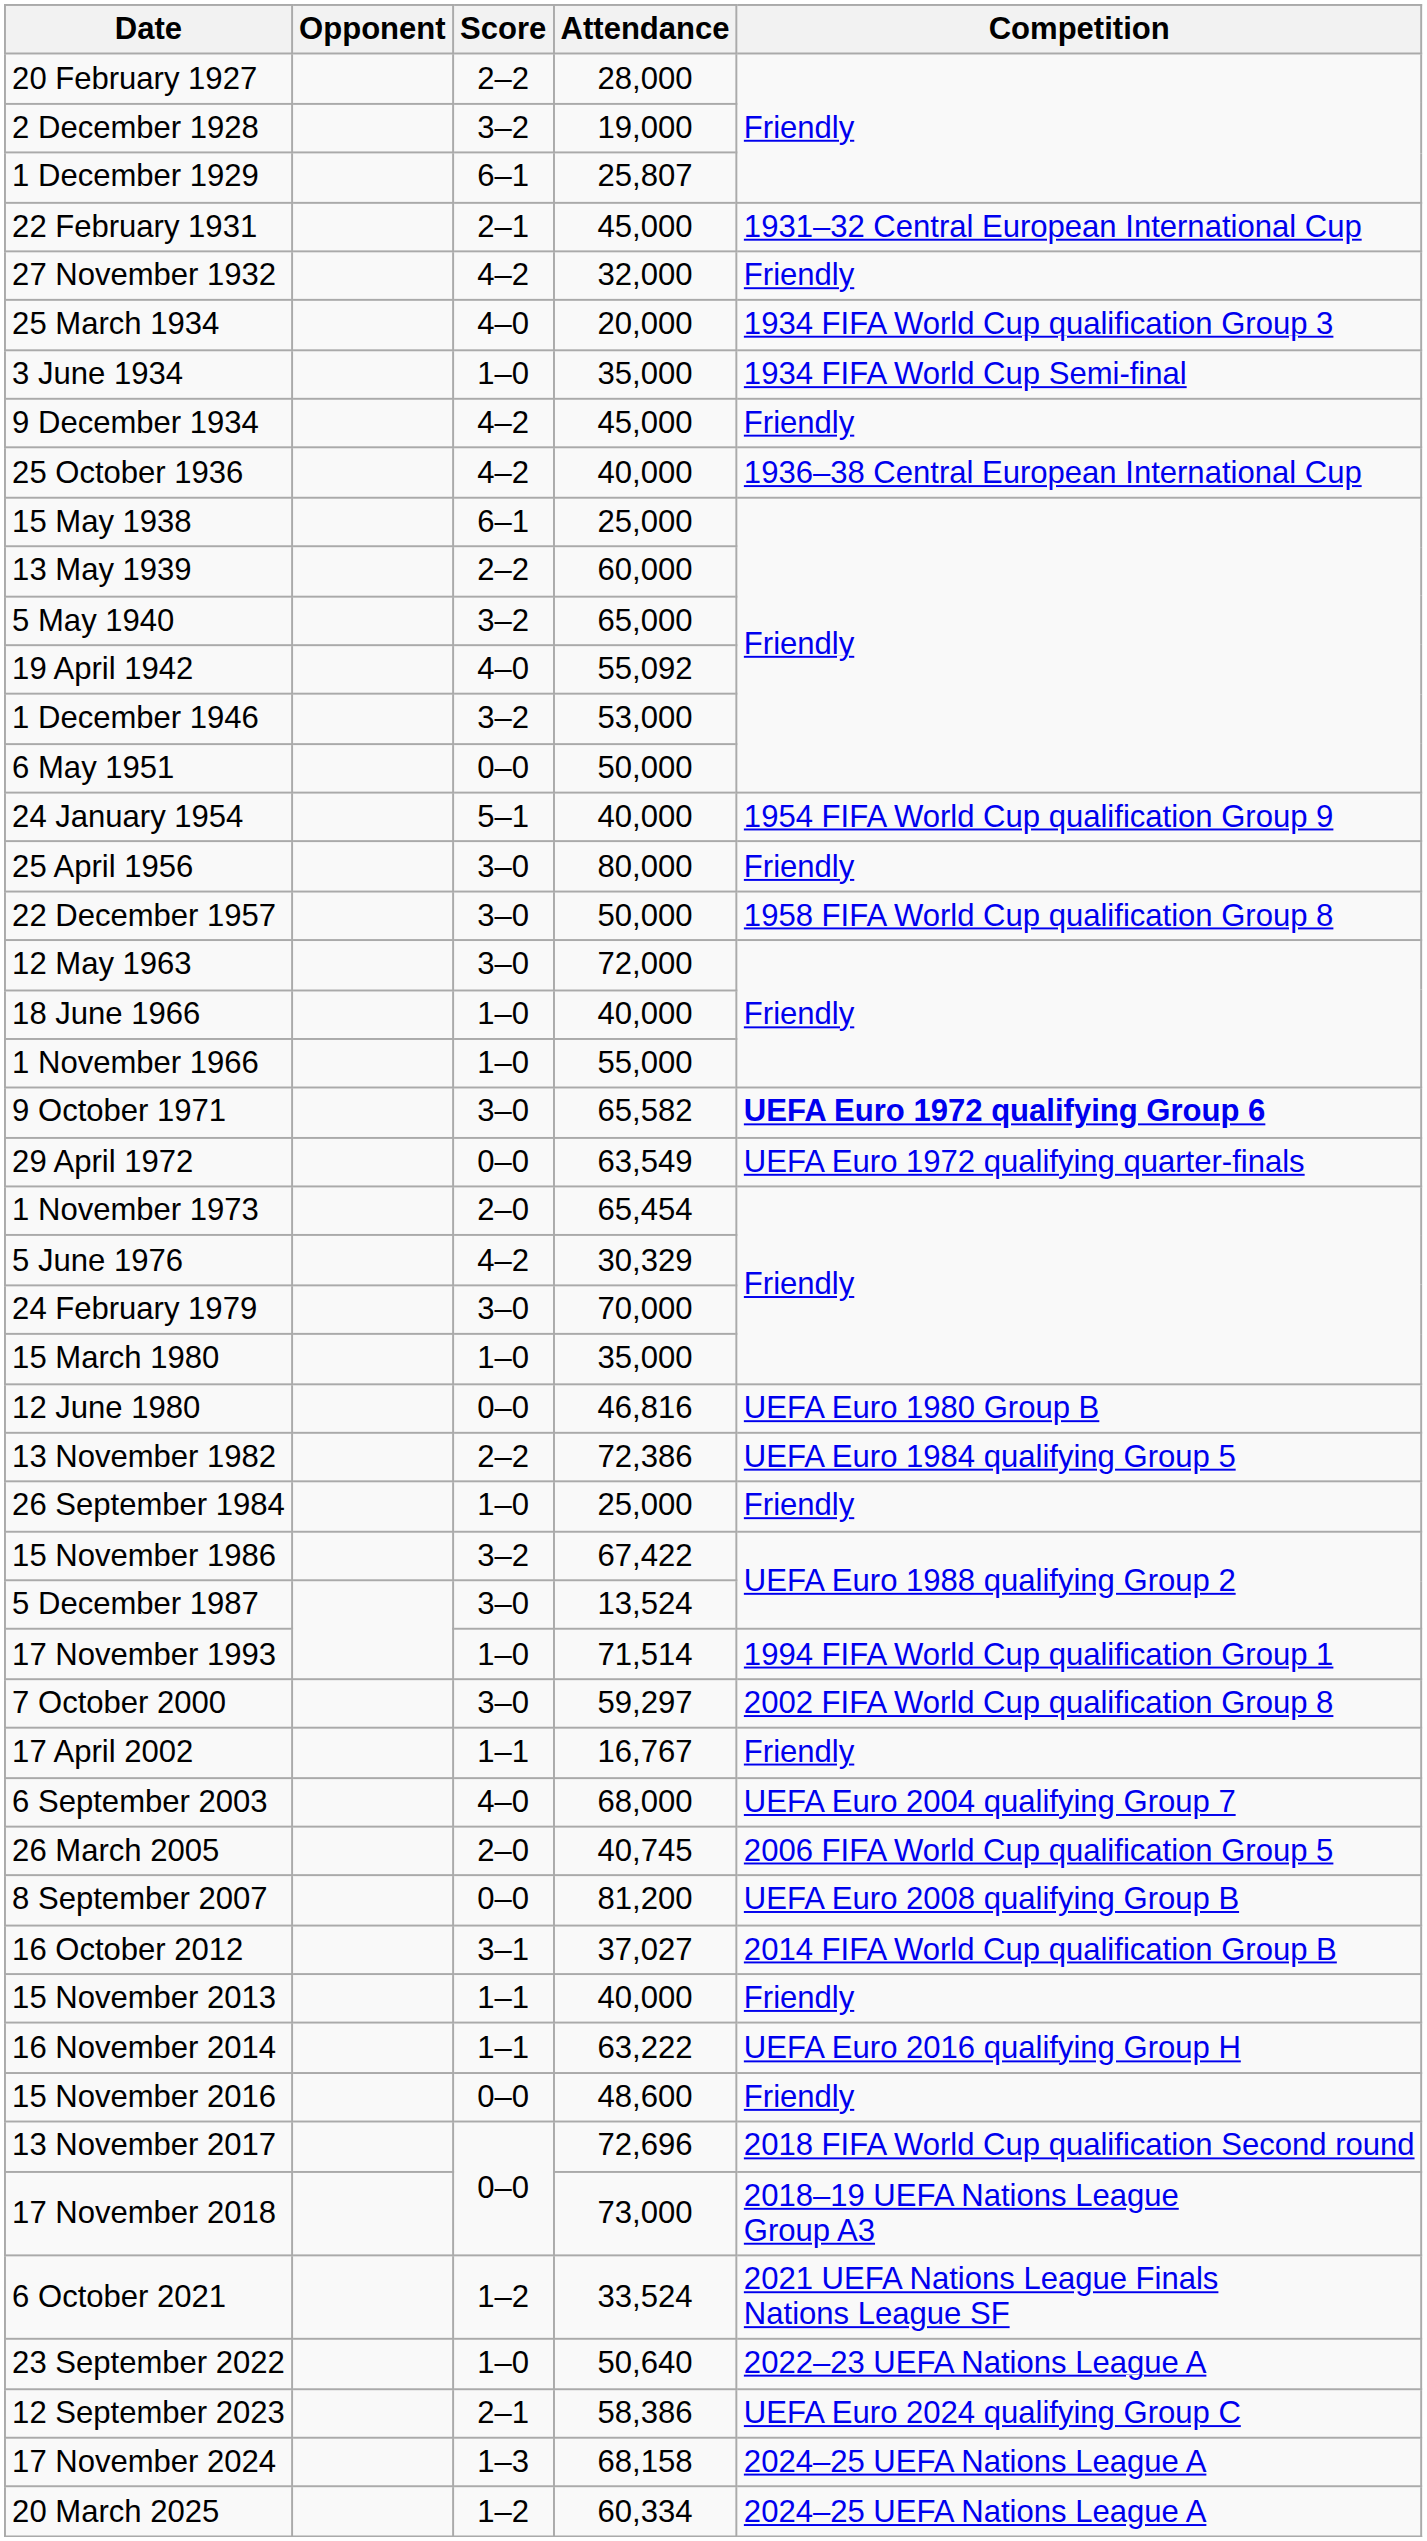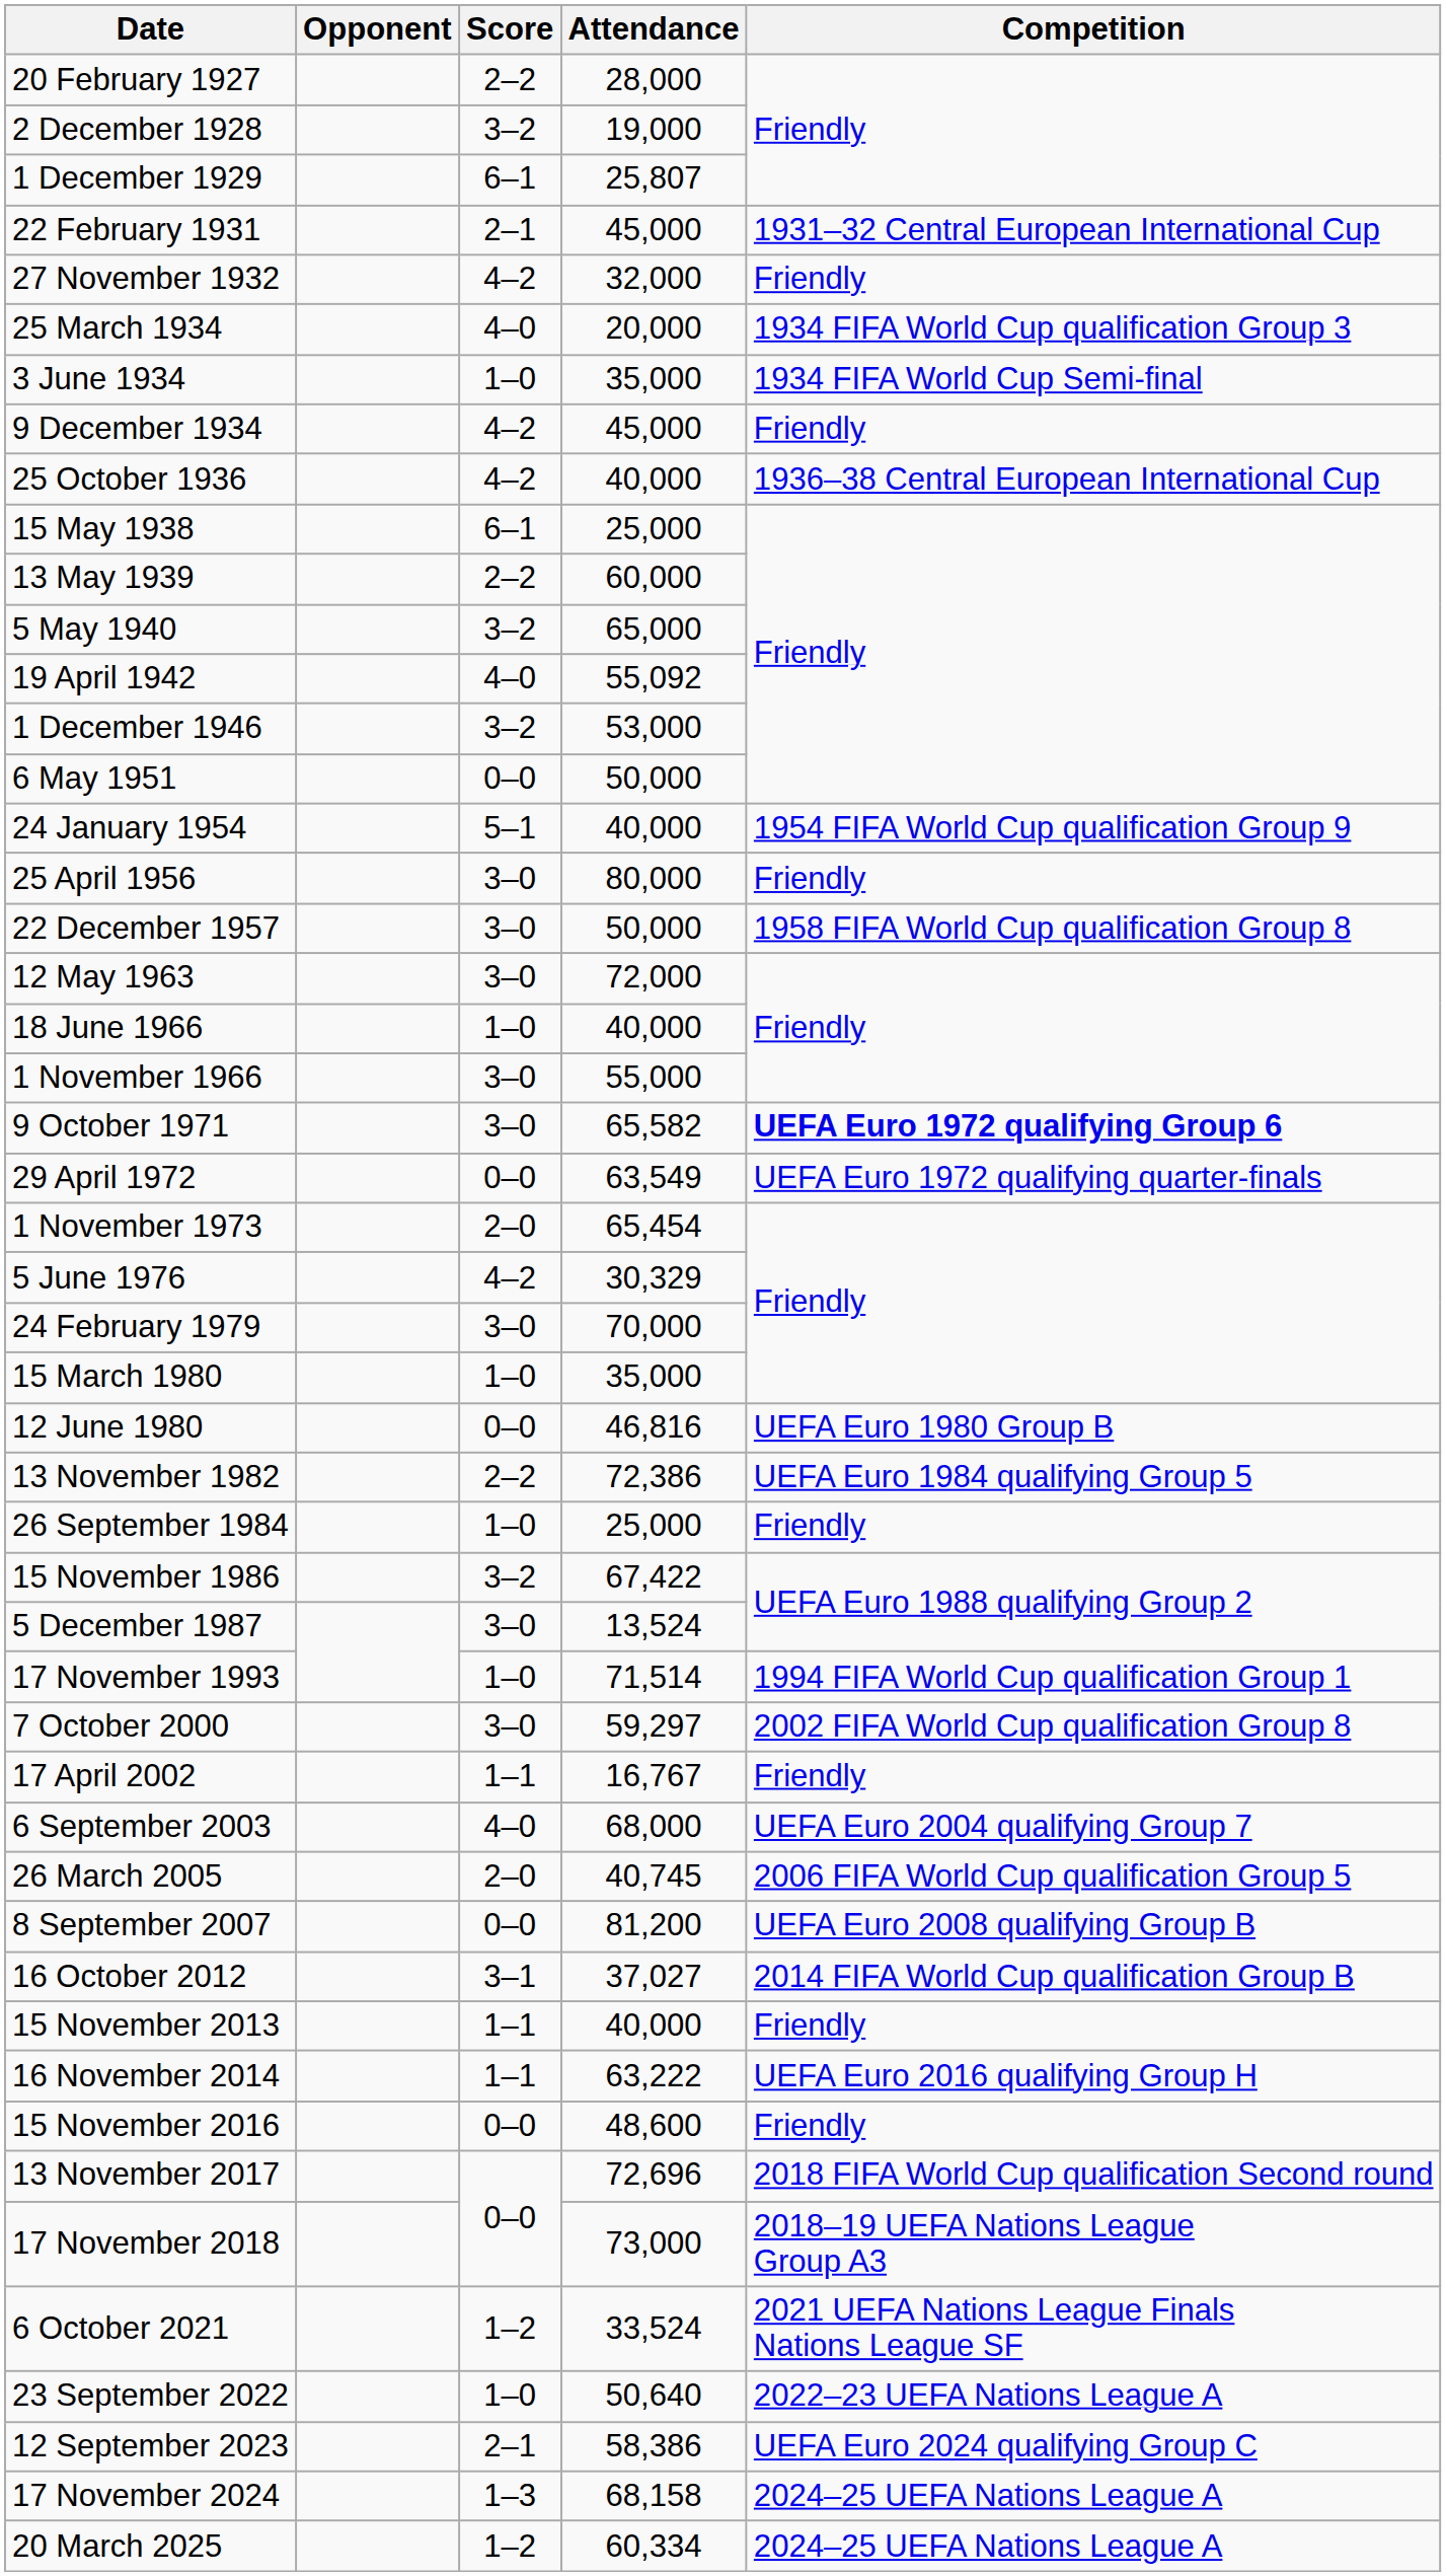 <table class="wikitable" style="text-align: left;">
 <tr>
 <th>Date</th>
 <th>Opponent</th>
 <th>Score</th>
 <th>Attendance</th>
 <th>Competition</th>
 </tr>
 <tr>
 <td>20 February 1927</td>
 <td></td>
 <td align=center>2–2</td>
 <td align=center>28,000</td>
 <td rowspan="3"><a href='#'>Friendly</a></td>
 </tr>
 <tr>
 <td>2 December 1928</td>
 <td></td>
 <td align=center>3–2</td>
 <td align=center>19,000</td>
 </tr>
 <tr>
 <td>1 December 1929</td>
 <td></td>
 <td align=center>6–1</td>
 <td align=center>25,807</td>
 </tr>
 <tr>
 <td>22 February 1931</td>
 <td></td>
 <td align=center>2–1</td>
 <td align=center>45,000</td>
 <td><a href='#'>1931–32 Central European International Cup</a></td>
 </tr>
 <tr>
 <td>27 November 1932</td>
 <td></td>
 <td align=center>4–2</td>
 <td align=center>32,000</td>
 <td><a href='#'>Friendly</a></td>
 </tr>
 <tr>
 <td>25 March 1934</td>
 <td></td>
 <td align=center>4–0</td>
 <td align=center>20,000</td>
 <td><a href='#'>1934 FIFA World Cup qualification Group 3</a></td>
 </tr>
 <tr>
 <td>3 June 1934</td>
 <td></td>
 <td align=center>1–0</td>
 <td align=center>35,000</td>
 <td><a href='#'>1934 FIFA World Cup Semi-final</a></td>
 </tr>
 <tr>
 <td>9 December 1934</td>
 <td></td>
 <td align=center>4–2</td>
 <td align=center>45,000</td>
 <td><a href='#'>Friendly</a></td>
 </tr>
 <tr>
 <td>25 October 1936</td>
 <td></td>
 <td align=center>4–2</td>
 <td align=center>40,000</td>
 <td><a href='#'>1936–38 Central European International Cup</a></td>
 </tr>
 <tr>
 <td>15 May 1938</td>
 <td></td>
 <td align=center>6–1</td>
 <td align=center>25,000</td>
 <td rowspan="6"><a href='#'>Friendly</a></td>
 </tr>
 <tr>
 <td>13 May 1939</td>
 <td></td>
 <td align=center>2–2</td>
 <td align=center>60,000</td>
 </tr>
 <tr>
 <td>5 May 1940</td>
 <td></td>
 <td align=center>3–2</td>
 <td align=center>65,000</td>
 </tr>
 <tr>
 <td>19 April 1942</td>
 <td></td>
 <td align=center>4–0</td>
 <td align=center>55,092</td>
 </tr>
 <tr>
 <td>1 December 1946</td>
 <td></td>
 <td align=center>3–2</td>
 <td align=center>53,000</td>
 </tr>
 <tr>
 <td>6 May 1951</td>
 <td></td>
 <td align=center>0–0</td>
 <td align=center>50,000</td>
 </tr>
 <tr>
 <td>24 January 1954</td>
 <td></td>
 <td align=center>5–1</td>
 <td align=center>40,000</td>
 <td><a href='#'>1954 FIFA World Cup qualification Group 9</a></td>
 </tr>
 <tr>
 <td>25 April 1956</td>
 <td></td>
 <td align=center>3–0</td>
 <td align=center>80,000</td>
 <td><a href='#'>Friendly</a></td>
 </tr>
 <tr>
 <td>22 December 1957</td>
 <td></td>
 <td align=center>3–0</td>
 <td align=center>50,000</td>
 <td><a href='#'>1958 FIFA World Cup qualification Group 8</a></td>
 </tr>
 <tr>
 <td>12 May 1963</td>
 <td></td>
 <td align=center>3–0</td>
 <td align=center>72,000</td>
 <td rowspan="3"><a href='#'>Friendly</a></td>
 </tr>
 <tr>
 <td>18 June 1966</td>
 <td></td>
 <td align=center>1–0</td>
 <td align=center>40,000</td>
 </tr>
 <tr>
 <td>1 November 1966</td>
 <td></td>
-<td align=center>1–0</td>
+<td align=center>3–0</td>
 <td align=center>55,000</td>
 </tr>
 <tr>
 <td>9 October 1971</td>
 <td></td>
 <td align=center>3–0</td>
 <td align=center>65,582</td>
 <td><strong><a href='#'>UEFA Euro 1972 qualifying Group 6</a></strong></td>
 </tr>
 <tr>
 <td>29 April 1972</td>
 <td></td>
 <td align=center>0–0</td>
 <td align=center>63,549</td>
 <td><a href='#'>UEFA Euro 1972 qualifying quarter-finals</a></td>
 </tr>
 <tr>
 <td>1 November 1973</td>
 <td></td>
 <td align=center>2–0</td>
 <td align=center>65,454</td>
 <td rowspan="4"><a href='#'>Friendly</a></td>
 </tr>
 <tr>
 <td>5 June 1976</td>
 <td></td>
 <td align=center>4–2</td>
 <td align=center>30,329</td>
 </tr>
 <tr>
 <td>24 February 1979</td>
 <td></td>
 <td align=center>3–0</td>
 <td align=center>70,000</td>
 </tr>
 <tr>
 <td>15 March 1980</td>
 <td></td>
 <td align=center>1–0</td>
 <td align=center>35,000</td>
 </tr>
 <tr>
 <td>12 June 1980</td>
 <td></td>
 <td align=center>0–0</td>
 <td align=center>46,816</td>
 <td><a href='#'>UEFA Euro 1980 Group B</a></td>
 </tr>
 <tr>
 <td>13 November 1982</td>
 <td></td>
 <td align=center>2–2</td>
 <td align=center>72,386</td>
 <td><a href='#'>UEFA Euro 1984 qualifying Group 5</a></td>
 </tr>
 <tr>
 <td>26 September 1984</td>
 <td></td>
 <td align=center>1–0</td>
 <td align=center>25,000</td>
 <td><a href='#'>Friendly</a></td>
 </tr>
 <tr>
 <td>15 November 1986</td>
 <td></td>
 <td align=center>3–2</td>
 <td align=center>67,422</td>
 <td rowspan="2"><a href='#'>UEFA Euro 1988 qualifying Group 2</a></td>
 </tr>
 <tr>
 <td>5 December 1987</td>
 <td rowspan="2"></td>
 <td align=center>3–0</td>
 <td align=center>13,524</td>
 </tr>
 <tr>
 <td>17 November 1993</td>
 <td style="text-align:center;">1–0</td>
 <td align=center>71,514</td>
 <td><a href='#'>1994 FIFA World Cup qualification Group 1</a></td>
 </tr>
 <tr>
 <td>7 October 2000</td>
 <td></td>
 <td align=center>3–0</td>
 <td align=center>59,297</td>
 <td><a href='#'>2002 FIFA World Cup qualification Group 8</a></td>
 </tr>
 <tr>
 <td>17 April 2002</td>
 <td></td>
 <td align=center>1–1</td>
 <td align=center>16,767</td>
 <td><a href='#'>Friendly</a></td>
 </tr>
 <tr>
 <td>6 September 2003</td>
 <td></td>
 <td align=center>4–0</td>
 <td align=center>68,000</td>
 <td><a href='#'>UEFA Euro 2004 qualifying Group 7</a></td>
 </tr>
 <tr>
 <td>26 March 2005</td>
 <td></td>
 <td align=center>2–0</td>
 <td align=center>40,745</td>
 <td><a href='#'>2006 FIFA World Cup qualification Group 5</a></td>
 </tr>
 <tr>
 <td>8 September 2007</td>
 <td></td>
 <td align=center>0–0</td>
 <td align=center>81,200</td>
 <td><a href='#'>UEFA Euro 2008 qualifying Group B</a></td>
 </tr>
 <tr>
 <td>16 October 2012</td>
 <td></td>
 <td align=center>3–1</td>
 <td align=center>37,027</td>
 <td><a href='#'>2014 FIFA World Cup qualification Group B</a></td>
 </tr>
 <tr>
 <td>15 November 2013</td>
 <td></td>
 <td align=center>1–1</td>
 <td align=center>40,000</td>
 <td><a href='#'>Friendly</a></td>
 </tr>
 <tr>
 <td>16 November 2014</td>
 <td></td>
 <td align=center>1–1</td>
 <td align=center>63,222</td>
 <td><a href='#'>UEFA Euro 2016 qualifying Group H</a></td>
 </tr>
 <tr>
 <td>15 November 2016</td>
 <td></td>
 <td align=center>0–0</td>
 <td align=center>48,600</td>
 <td><a href='#'>Friendly</a></td>
 </tr>
 <tr>
 <td>13 November 2017</td>
 <td></td>
 <td rowspan="2" style="text-align:center;">0–0</td>
 <td align=center>72,696</td>
 <td><a href='#'>2018 FIFA World Cup qualification Second round</a></td>
 </tr>
 <tr>
 <td>17 November 2018</td>
 <td></td>
 <td style="text-align:center;">73,000</td>
 <td><a href='#'>2018–19 UEFA Nations League</a><br><a href='#'>Group A3</a></td>
 </tr>
 <tr>
 <td>6 October 2021</td>
 <td></td>
 <td align=center>1–2</td>
 <td align=center>33,524</td>
 <td><a href='#'>2021 UEFA Nations League Finals</a><strong><br></strong><a href='#'>Nations League SF</a></td>
 </tr>
 <tr>
 <td>23 September 2022</td>
 <td></td>
 <td align=center>1–0</td>
 <td align=center>50,640</td>
 <td><a href='#'>2022–23 UEFA Nations League A</a></td>
 </tr>
 <tr>
 <td>12 September 2023</td>
 <td></td>
 <td align=center>2–1</td>
 <td align=center>58,386</td>
 <td><a href='#'>UEFA Euro 2024 qualifying Group C</a></td>
 </tr>
 <tr>
 <td>17 November 2024</td>
 <td></td>
 <td align=center>1–3</td>
 <td align=center>68,158</td>
 <td><a href='#'>2024–25 UEFA Nations League A</a></td>
 </tr>
 <tr>
 <td>20 March 2025</td>
 <td></td>
 <td align=center>1–2</td>
 <td align=center>60,334</td>
 <td><a href='#'>2024–25 UEFA Nations League A</a></td>
 </tr>
 <tr>
 </tr>
 </table>
